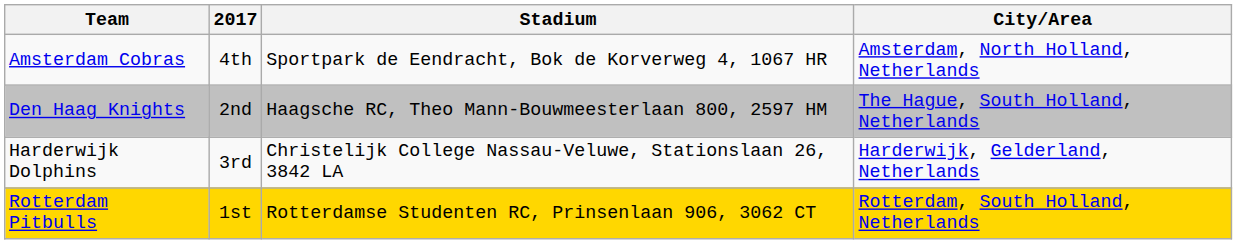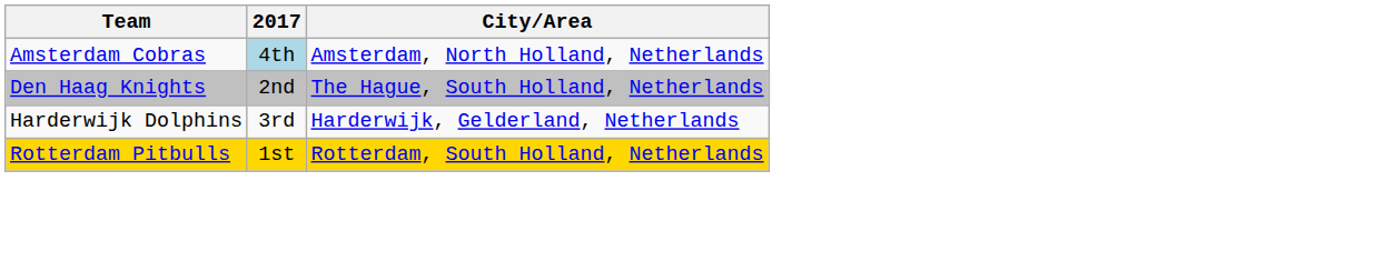 <table style="width:550;" class="wikitable sortable">
 <tr>
 <th>Team</th>
 <th>2017</th>
-<th>Stadium</th>
 <th>City/Area</th>
 </tr>
 <tr>
 <td><a href='#'>Amsterdam Cobras</a></td>
-<td style="text-align:center;">4th</td>
-<td>Sportpark de Eendracht, Bok de Korverweg 4, 1067 HR</td>
+<td style="background: lightblue; text-align:center;">4th</td>
 <td><a href='#'>Amsterdam</a>, <a href='#'>North Holland</a>, <a href='#'>Netherlands</a></td>
 </tr>
 <tr style="background:silver">
 <td><a href='#'>Den Haag Knights</a></td>
 <td style="text-align:center;">2nd</td>
-<td>Haagsche RC, Theo Mann-Bouwmeesterlaan 800, 2597 HM</td>
 <td><a href='#'>The Hague</a>, <a href='#'>South Holland</a>, <a href='#'>Netherlands</a></td>
 </tr>
 <tr style="background:bronze">
 <td>Harderwijk Dolphins</td>
 <td style="text-align:center;">3rd</td>
-<td>Christelijk College Nassau-Veluwe, Stationslaan 26, 3842 LA</td>
 <td><a href='#'>Harderwijk</a>, <a href='#'>Gelderland</a>, <a href='#'>Netherlands</a></td>
 </tr>
 <tr style="background:gold">
 <td><a href='#'>Rotterdam Pitbulls</a></td>
 <td style="text-align:center;">1st</td>
-<td>Rotterdamse Studenten RC, Prinsenlaan 906, 3062 CT</td>
 <td><a href='#'>Rotterdam</a>, <a href='#'>South Holland</a>, <a href='#'>Netherlands</a></td>
 </tr>
 </table>
